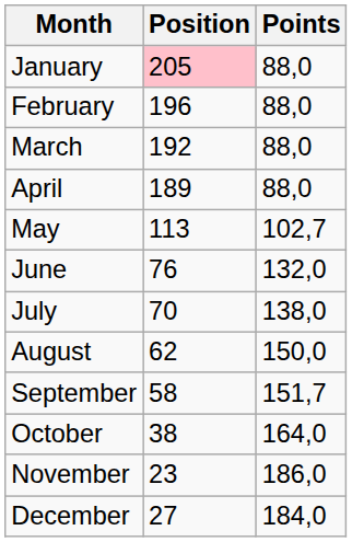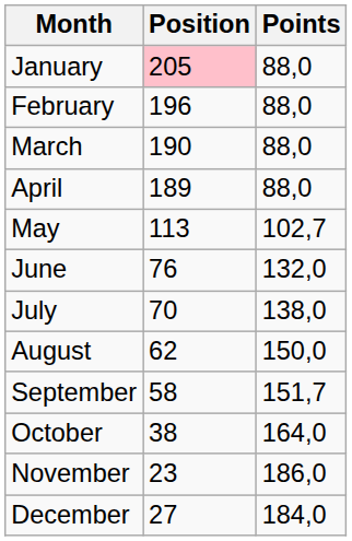 <table class="wikitable">
 <tr>
 <th>Month</th>
 <th>Position</th>
 <th>Points</th>
 </tr>
 <tr>
 <td>January</td>
 <td style="background: pink;">205</td>
 <td>88,0</td>
 </tr>
 <tr>
 <td>February</td>
 <td>196</td>
 <td>88,0</td>
 </tr>
 <tr>
 <td>March</td>
-<td>192</td>
+<td>190</td>
 <td>88,0</td>
 </tr>
 <tr>
 <td>April</td>
 <td>189</td>
 <td>88,0</td>
 </tr>
 <tr>
 <td>May</td>
 <td>113</td>
 <td>102,7</td>
 </tr>
 <tr>
 <td>June</td>
 <td>76</td>
 <td>132,0</td>
 </tr>
 <tr>
 <td>July</td>
 <td>70</td>
 <td>138,0</td>
 </tr>
 <tr>
 <td>August</td>
 <td>62</td>
 <td>150,0</td>
 </tr>
 <tr>
 <td>September</td>
 <td>58</td>
 <td>151,7</td>
 </tr>
 <tr>
 <td>October</td>
 <td>38</td>
 <td>164,0</td>
 </tr>
 <tr>
 <td>November</td>
 <td>23</td>
 <td>186,0</td>
 </tr>
 <tr>
 <td>December</td>
 <td>27</td>
 <td>184,0</td>
 </tr>
 </table>
